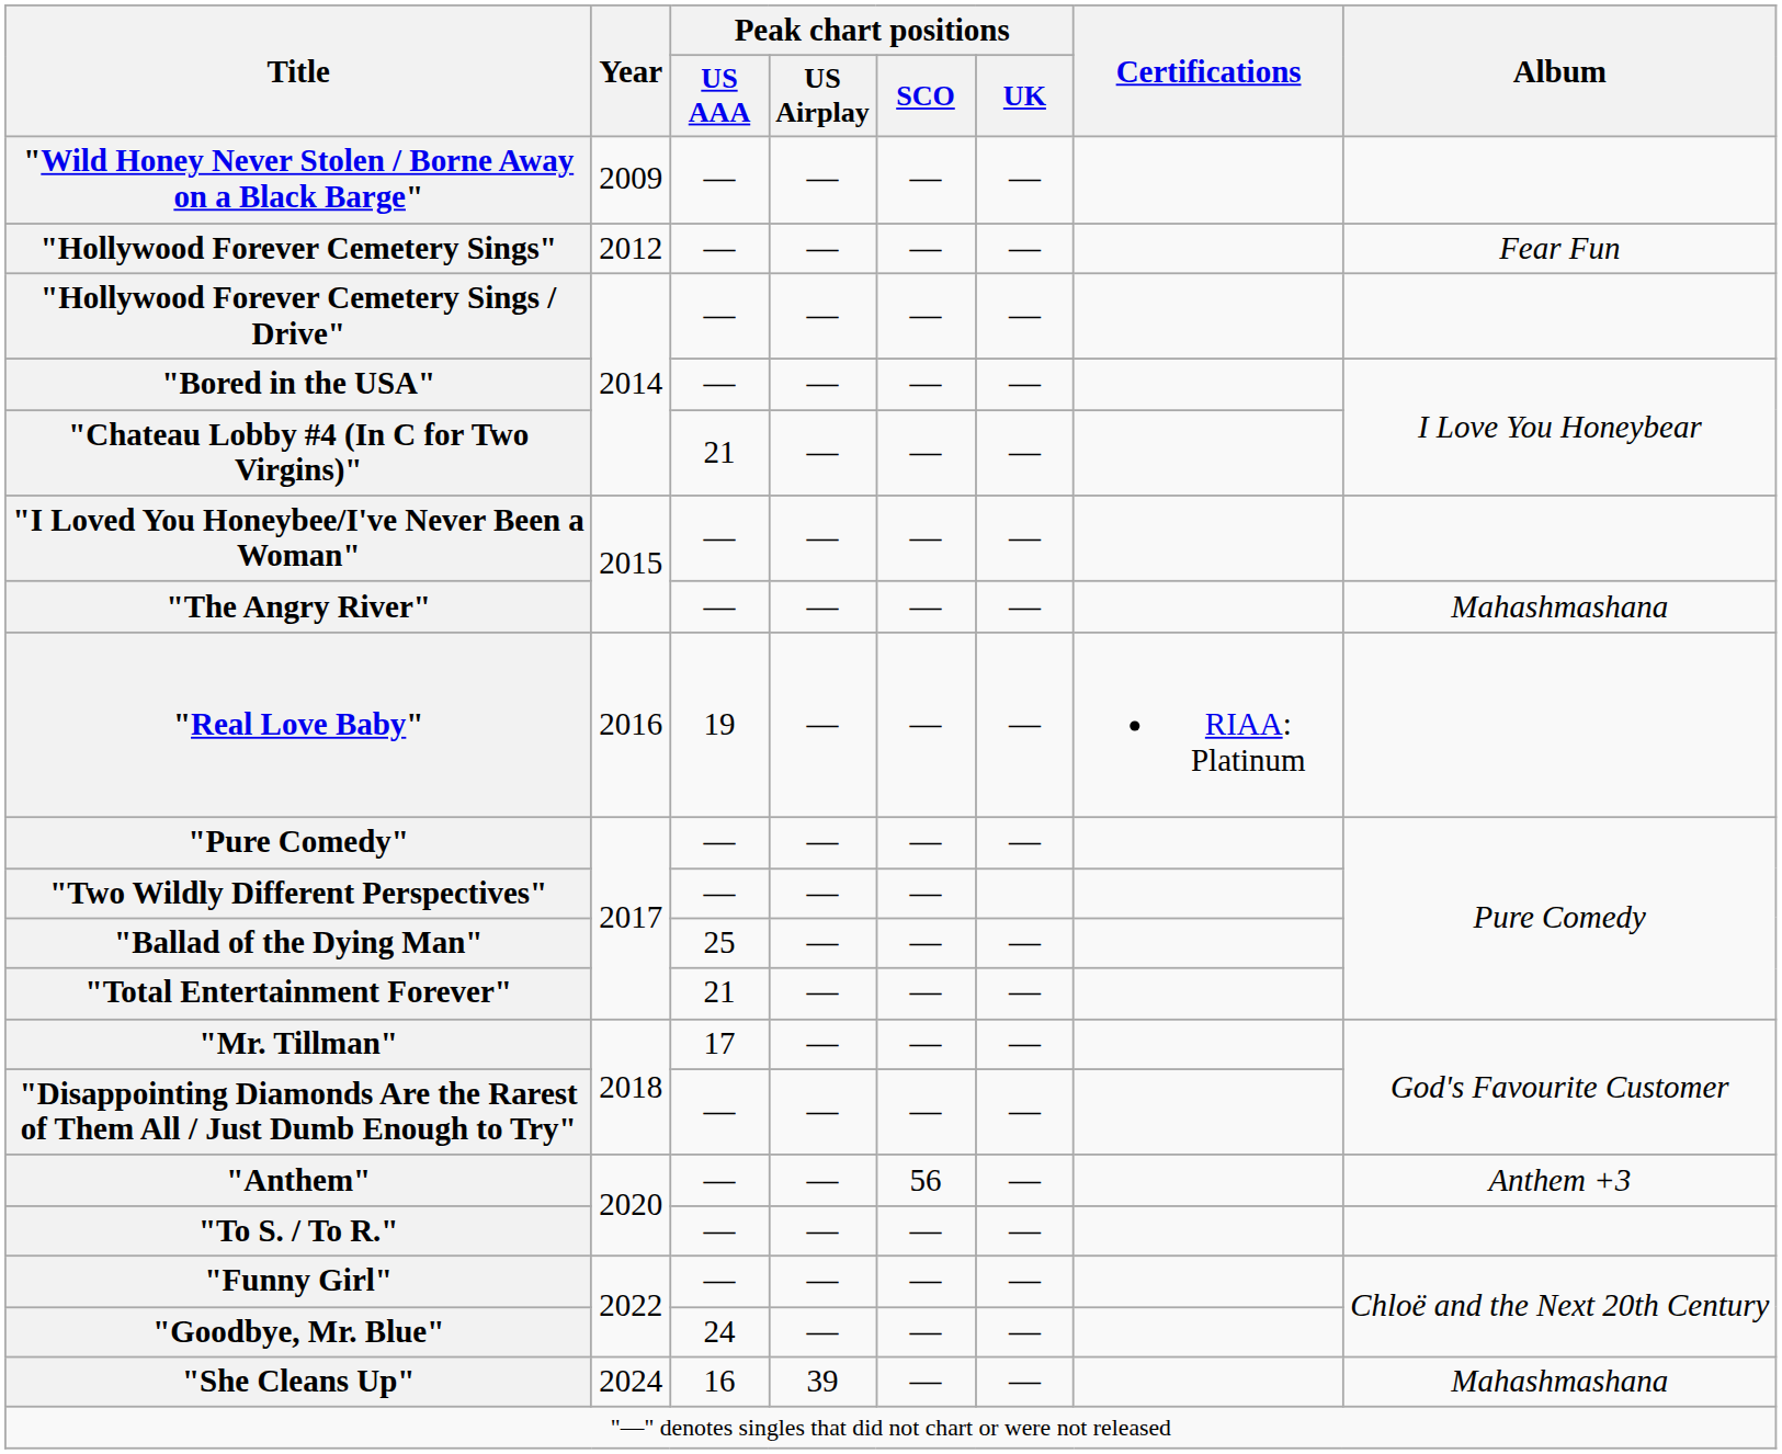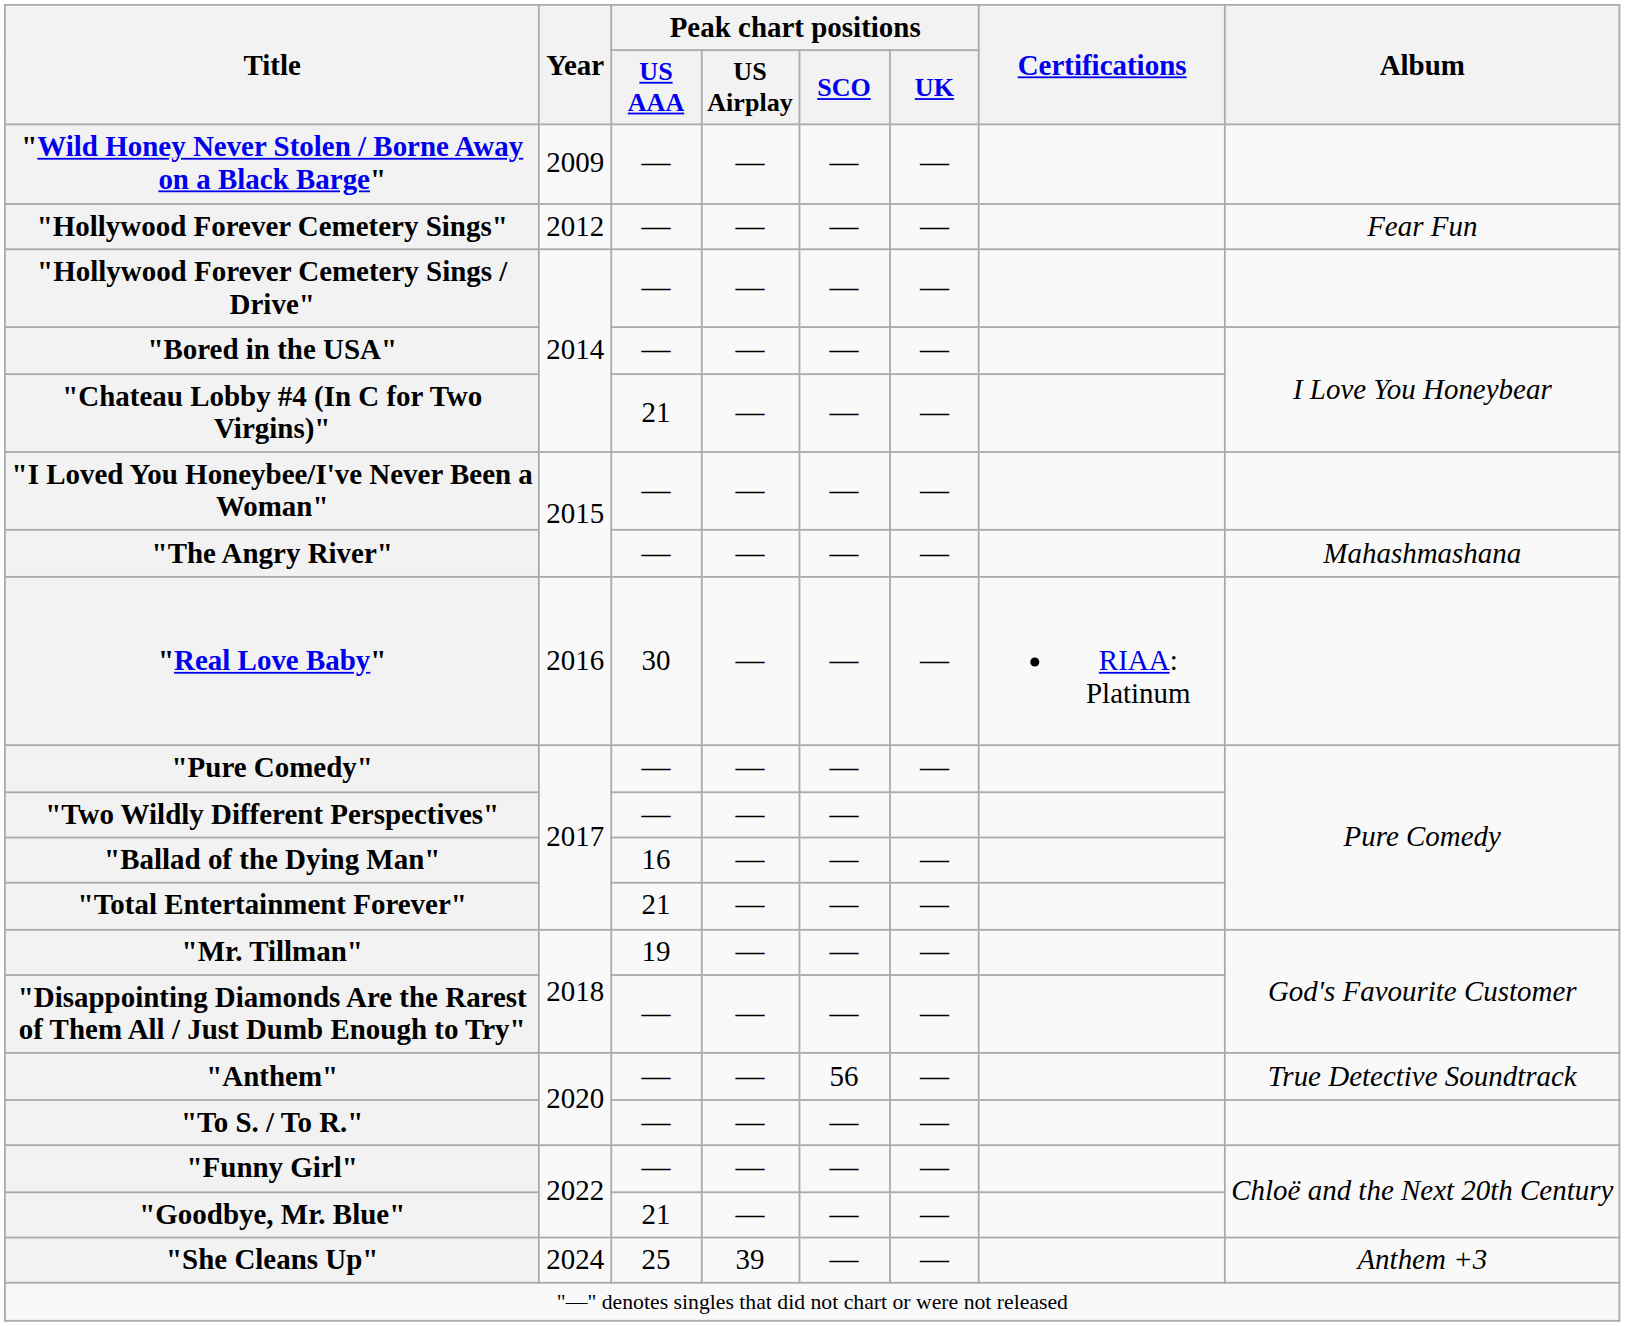 <table class="wikitable plainrowheaders" style="text-align:center;">
 <tr>
 <th scope="col" rowspan="2" style="width:18em;">Title</th>
 <th scope="col" rowspan="2">Year</th>
 <th scope="col" colspan="4">Peak chart positions</th>
 <th scope="col" rowspan="2" style="width:8em;"><a href='#'>Certifications</a></th>
 <th scope="col" rowspan="2">Album</th>
 </tr>
 <tr>
 <th scope="col" style="width:3em;font-size:90%;"><a href='#'>US<br>AAA</a><br></th>
 <th scope="col" style="width:3em;font-size:90%;">US<br> Airplay</th>
 <th scope="col" style="width:3em;font-size:90%;"><a href='#'>SCO</a><br></th>
 <th scope="col" style="width:3em;font-size:90%;"><a href='#'>UK</a><br></th>
 </tr>
 <tr>
 <th scope="row">"<a href='#'>Wild Honey Never Stolen / Borne Away on a Black Barge</a>"</th>
 <td>2009</td>
 <td>—</td>
 <td>—</td>
 <td>—</td>
 <td>—</td>
 <td></td>
 <td></td>
 </tr>
 <tr>
 <th scope="row">"Hollywood Forever Cemetery Sings"</th>
 <td>2012</td>
 <td>—</td>
 <td>—</td>
 <td>—</td>
 <td>—</td>
 <td></td>
 <td><em>Fear Fun</em></td>
 </tr>
 <tr>
 <th scope="row">"Hollywood Forever Cemetery Sings / Drive"</th>
 <td rowspan="3">2014</td>
 <td>—</td>
 <td>—</td>
 <td>—</td>
 <td>—</td>
 <td></td>
 <td></td>
 </tr>
 <tr>
 <th scope="row">"Bored in the USA"</th>
 <td>—</td>
 <td>—</td>
 <td>—</td>
 <td>—</td>
 <td></td>
 <td rowspan="2"><em>I Love You Honeybear</em></td>
 </tr>
 <tr>
 <th scope="row">"Chateau Lobby #4 (In C for Two Virgins)"</th>
 <td>21</td>
 <td>—</td>
 <td>—</td>
 <td>—</td>
 <td></td>
 </tr>
 <tr>
 <th scope="row">"I Loved You Honeybee/I've Never Been a Woman"</th>
 <td rowspan="2">2015</td>
 <td>—</td>
 <td>—</td>
 <td>—</td>
 <td>—</td>
 <td></td>
 <td></td>
 </tr>
 <tr>
 <th scope="row">"The Angry River"</th>
 <td>—</td>
 <td>—</td>
 <td>—</td>
 <td>—</td>
 <td></td>
 <td><em>Mahashmashana</em></td>
 </tr>
 <tr>
 <th scope="row">"<a href='#'>Real Love Baby</a>"</th>
 <td>2016</td>
-<td>19</td>
+<td>30</td>
 <td>—</td>
 <td>—</td>
 <td>—</td>
 <td><br><ul><li><a href='#'>RIAA</a>: Platinum</li></ul></td>
 <td></td>
 </tr>
 <tr>
 <th scope="row">"Pure Comedy"</th>
 <td rowspan="4">2017</td>
 <td>—</td>
 <td>—</td>
 <td>—</td>
 <td>—</td>
 <td></td>
 <td rowspan="4"><em>Pure Comedy</em></td>
 </tr>
 <tr>
 <th scope="row">"Two Wildly Different Perspectives"</th>
 <td>—</td>
 <td>—</td>
 <td>—</td>
 <td></td>
 </tr>
 <tr>
 <th scope="row">"Ballad of the Dying Man"</th>
-<td>25</td>
+<td>16</td>
 <td>—</td>
 <td>—</td>
 <td>—</td>
 <td></td>
 </tr>
 <tr>
 <th scope="row">"Total Entertainment Forever"</th>
 <td>21</td>
 <td>—</td>
 <td>—</td>
 <td>—</td>
 <td></td>
 </tr>
 <tr>
 <th scope="row">"Mr. Tillman"</th>
 <td rowspan="2">2018</td>
-<td>17</td>
+<td>19</td>
 <td>—</td>
 <td>—</td>
 <td>—</td>
 <td></td>
 <td rowspan="2"><em>God's Favourite Customer</em></td>
 </tr>
 <tr>
 <th scope="row">"Disappointing Diamonds Are the Rarest of Them All / Just Dumb Enough to Try"</th>
 <td>—</td>
 <td>—</td>
 <td>—</td>
 <td>—</td>
 <td></td>
 </tr>
 <tr>
 <th scope="row">"Anthem"</th>
 <td rowspan="2">2020</td>
 <td>—</td>
 <td>—</td>
 <td>56</td>
 <td>—</td>
 <td></td>
-<td><em>Anthem +3</em></td>
+<td><em>True Detective Soundtrack</em></td>
 </tr>
 <tr>
 <th scope="row">"To S. / To R."</th>
 <td>—</td>
 <td>—</td>
 <td>—</td>
 <td>—</td>
 <td></td>
 <td></td>
 </tr>
 <tr>
 <th scope="row">"Funny Girl"</th>
 <td rowspan="2">2022</td>
 <td>—</td>
 <td>—</td>
 <td>—</td>
 <td>—</td>
 <td></td>
 <td rowspan="2"><em>Chloë and the Next 20th Century</em></td>
 </tr>
 <tr>
 <th scope="row">"Goodbye, Mr. Blue"</th>
-<td>24</td>
+<td>21</td>
 <td>—</td>
 <td>—</td>
 <td>—</td>
 <td></td>
 </tr>
 <tr>
 <th scope="row">"She Cleans Up"</th>
 <td>2024</td>
-<td>16</td>
+<td>25</td>
 <td>39</td>
 <td>—</td>
 <td>—</td>
 <td></td>
-<td><em>Mahashmashana</em></td>
+<td><em>Anthem +3</em></td>
 </tr>
 <tr>
 <td colspan="8" style="font-size:9pt">"—" denotes singles that did not chart or were not released</td>
 </tr>
 </table>
